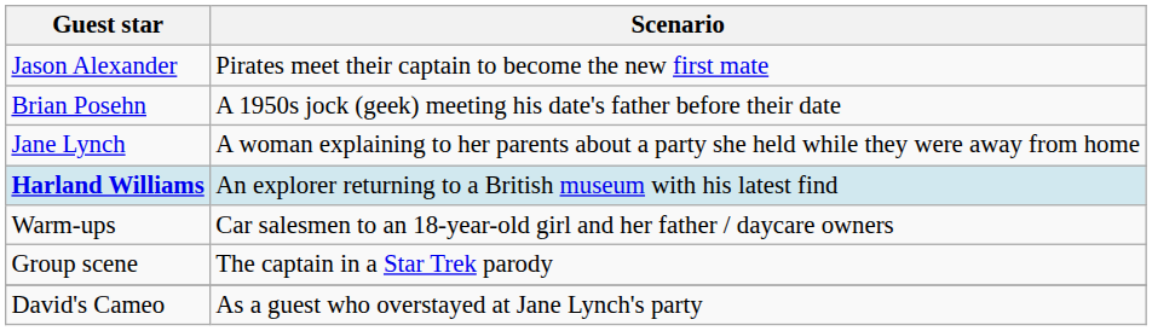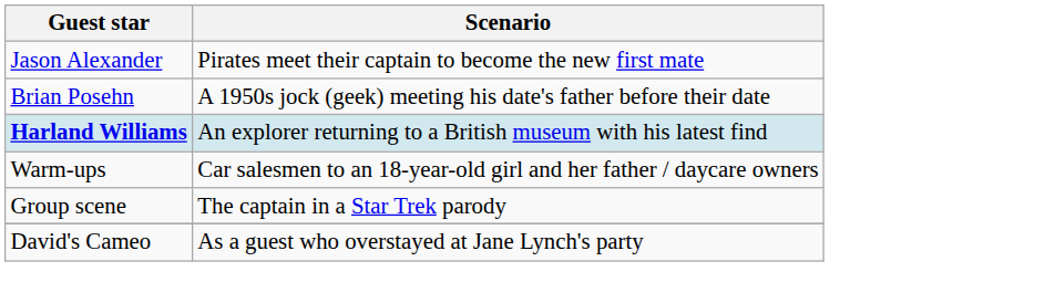 <table class="wikitable">
 <tr>
 <th>Guest star</th>
 <th>Scenario</th>
 </tr>
 <tr>
 <td><a href='#'>Jason Alexander</a></td>
 <td>Pirates meet their captain to become the new <a href='#'>first mate</a></td>
 </tr>
 <tr>
 <td><a href='#'>Brian Posehn</a></td>
 <td>A 1950s jock (geek) meeting his date's father before their date</td>
-</tr>
-<tr>
-<td><a href='#'>Jane Lynch</a></td>
-<td>A woman explaining to her parents about a party she held while they were away from home</td>
 </tr>
 <tr style="background:#D1E8EF;">
 <td><strong><a href='#'>Harland Williams</a></strong></td>
 <td>An explorer returning to a British <a href='#'>museum</a> with his latest find</td>
 </tr>
 <tr>
 <td>Warm-ups</td>
 <td>Car salesmen to an 18-year-old girl and her father / daycare owners</td>
 </tr>
 <tr>
 <td>Group scene</td>
 <td>The captain in a <a href='#'>Star Trek</a> parody</td>
 </tr>
 <tr style="background:#D1E8EF;">
 </tr>
 <tr>
 <td>David's Cameo</td>
 <td>As a guest who overstayed at Jane Lynch's party</td>
 </tr>
 </table>
